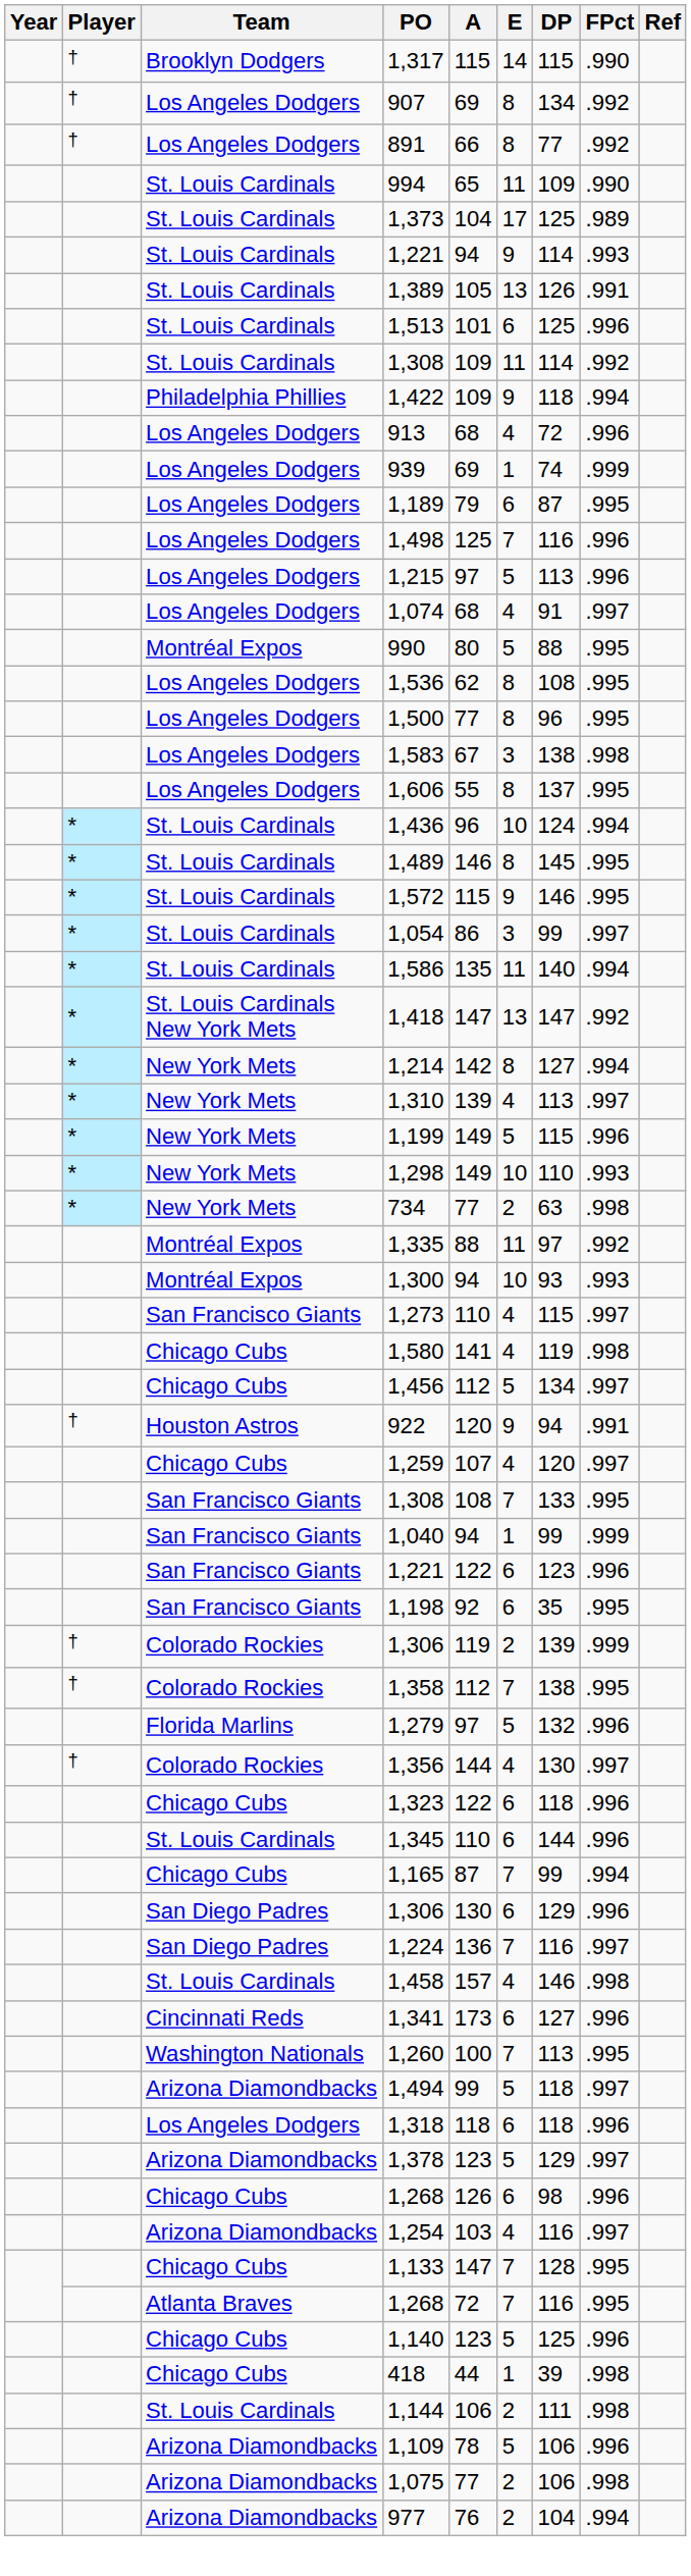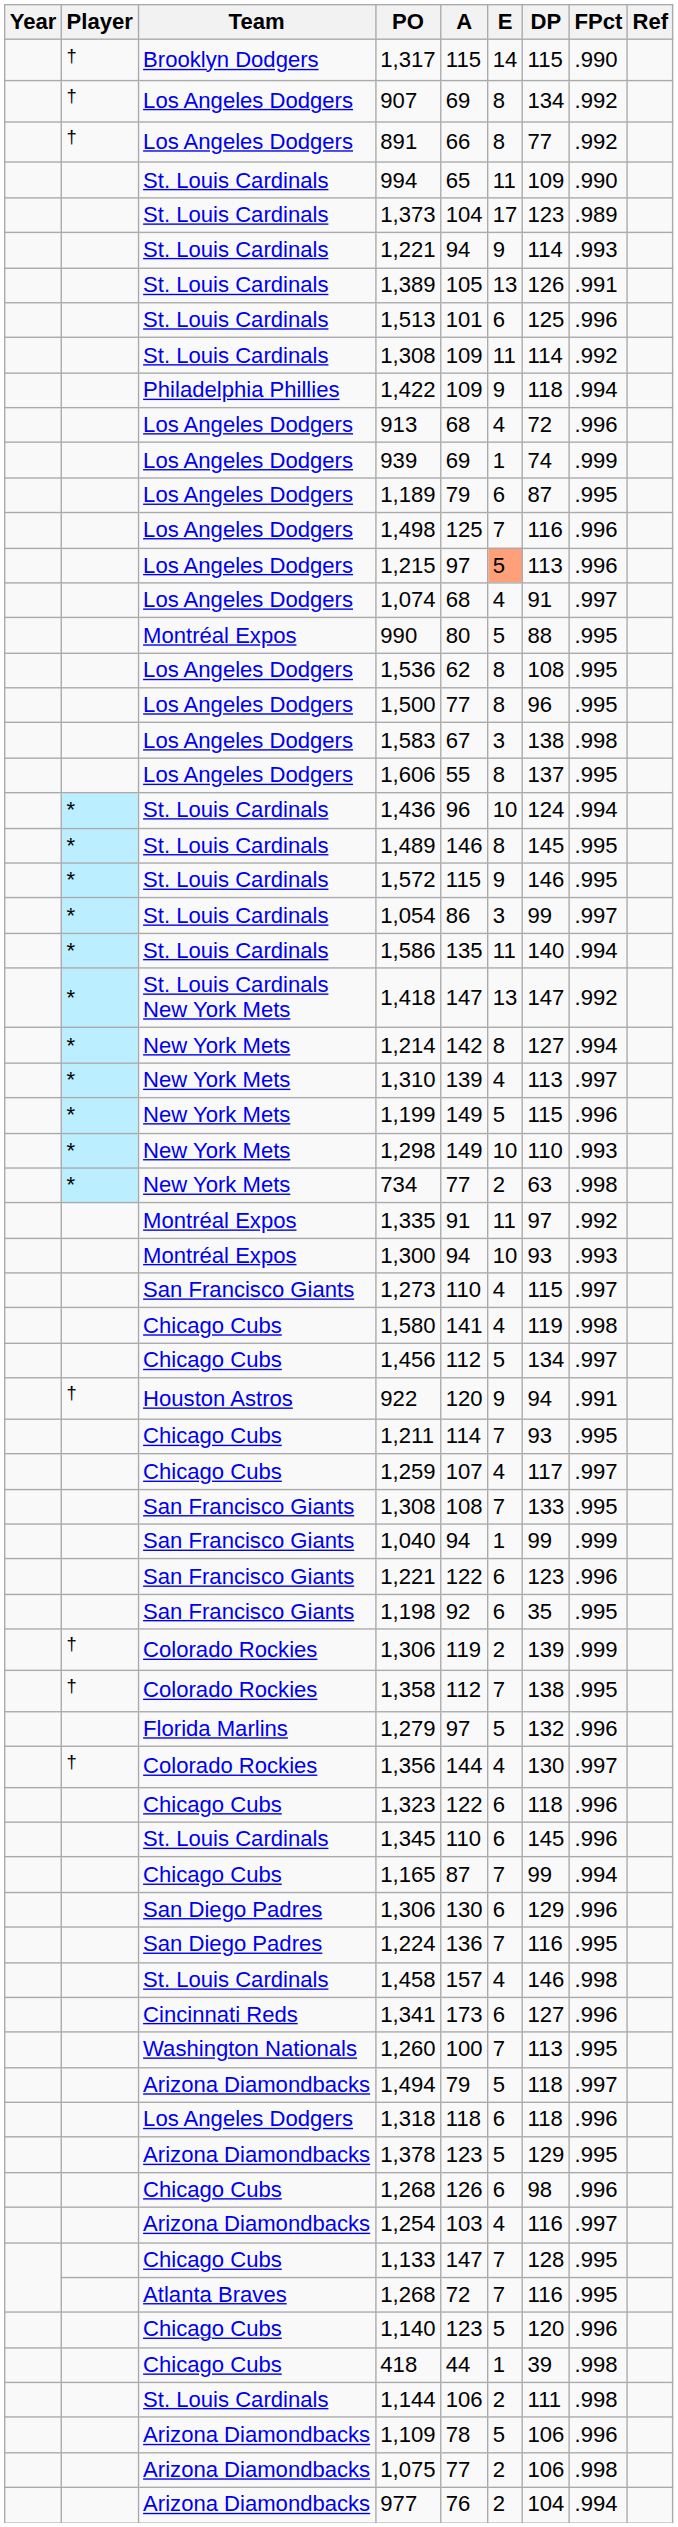 <table class="wikitable sortable" border="1">
 <tr>
 <th>Year</th>
 <th>Player</th>
 <th>Team</th>
 <th>PO</th>
 <th>A</th>
 <th>E</th>
 <th>DP</th>
 <th>FPct</th>
 <th class="unsortable">Ref</th>
 </tr>
 <tr>
 <td></td>
 <td><sup>†</sup></td>
 <td><a href='#'>Brooklyn Dodgers</a></td>
 <td>1,317</td>
 <td>115</td>
 <td>14</td>
 <td>115</td>
 <td>.990</td>
 <td></td>
 </tr>
 <tr>
 <td></td>
 <td><sup>†</sup></td>
 <td><a href='#'>Los Angeles Dodgers</a></td>
 <td>907</td>
 <td>69</td>
 <td>8</td>
 <td>134</td>
 <td>.992</td>
 <td></td>
 </tr>
 <tr>
 <td></td>
 <td><sup>†</sup></td>
 <td><a href='#'>Los Angeles Dodgers</a></td>
 <td>891</td>
 <td>66</td>
 <td>8</td>
 <td>77</td>
 <td>.992</td>
 <td></td>
 </tr>
 <tr>
 <td></td>
 <td></td>
 <td><a href='#'>St. Louis Cardinals</a></td>
 <td>994</td>
 <td>65</td>
 <td>11</td>
 <td>109</td>
 <td>.990</td>
 <td></td>
 </tr>
 <tr>
 <td></td>
 <td></td>
 <td><a href='#'>St. Louis Cardinals</a></td>
 <td>1,373</td>
 <td>104</td>
 <td>17</td>
-<td>125</td>
+<td>123</td>
 <td>.989</td>
 <td></td>
 </tr>
 <tr>
 <td></td>
 <td></td>
 <td><a href='#'>St. Louis Cardinals</a></td>
 <td>1,221</td>
 <td>94</td>
 <td>9</td>
 <td>114</td>
 <td>.993</td>
 <td></td>
 </tr>
 <tr>
 <td></td>
 <td></td>
 <td><a href='#'>St. Louis Cardinals</a></td>
 <td>1,389</td>
 <td>105</td>
 <td>13</td>
 <td>126</td>
 <td>.991</td>
 <td></td>
 </tr>
 <tr>
 <td></td>
 <td></td>
 <td><a href='#'>St. Louis Cardinals</a></td>
 <td>1,513</td>
 <td>101</td>
 <td>6</td>
 <td>125</td>
 <td>.996</td>
 <td></td>
 </tr>
 <tr>
 <td></td>
 <td></td>
 <td><a href='#'>St. Louis Cardinals</a></td>
 <td>1,308</td>
 <td>109</td>
 <td>11</td>
 <td>114</td>
 <td>.992</td>
 <td></td>
 </tr>
 <tr>
 <td></td>
 <td></td>
 <td><a href='#'>Philadelphia Phillies</a></td>
 <td>1,422</td>
 <td>109</td>
 <td>9</td>
 <td>118</td>
 <td>.994</td>
 <td></td>
 </tr>
 <tr>
 <td></td>
 <td></td>
 <td><a href='#'>Los Angeles Dodgers</a></td>
 <td>913</td>
 <td>68</td>
 <td>4</td>
 <td>72</td>
 <td>.996</td>
 <td></td>
 </tr>
 <tr>
 <td></td>
 <td></td>
 <td><a href='#'>Los Angeles Dodgers</a></td>
 <td>939</td>
 <td>69</td>
 <td>1</td>
 <td>74</td>
 <td>.999</td>
 <td></td>
 </tr>
 <tr>
 <td></td>
 <td></td>
 <td><a href='#'>Los Angeles Dodgers</a></td>
 <td>1,189</td>
 <td>79</td>
 <td>6</td>
 <td>87</td>
 <td>.995</td>
 <td></td>
 </tr>
 <tr>
 <td></td>
 <td></td>
 <td><a href='#'>Los Angeles Dodgers</a></td>
 <td>1,498</td>
 <td>125</td>
 <td>7</td>
 <td>116</td>
 <td>.996</td>
 <td></td>
 </tr>
 <tr>
 <td></td>
 <td></td>
 <td><a href='#'>Los Angeles Dodgers</a></td>
 <td>1,215</td>
 <td>97</td>
-<td>5</td>
+<td style="background: lightsalmon;">5</td>
 <td>113</td>
 <td>.996</td>
 <td></td>
 </tr>
 <tr>
 <td></td>
 <td></td>
 <td><a href='#'>Los Angeles Dodgers</a></td>
 <td>1,074</td>
 <td>68</td>
 <td>4</td>
 <td>91</td>
 <td>.997</td>
 <td></td>
 </tr>
 <tr>
 <td></td>
 <td></td>
 <td><a href='#'>Montréal Expos</a></td>
 <td>990</td>
 <td>80</td>
 <td>5</td>
 <td>88</td>
 <td>.995</td>
 <td></td>
 </tr>
 <tr>
 <td></td>
 <td></td>
 <td><a href='#'>Los Angeles Dodgers</a></td>
 <td>1,536</td>
 <td>62</td>
 <td>8</td>
 <td>108</td>
 <td>.995</td>
 <td></td>
 </tr>
 <tr>
 <td></td>
 <td></td>
 <td><a href='#'>Los Angeles Dodgers</a></td>
 <td>1,500</td>
 <td>77</td>
 <td>8</td>
 <td>96</td>
 <td>.995</td>
 <td></td>
 </tr>
 <tr>
 <td></td>
 <td></td>
 <td><a href='#'>Los Angeles Dodgers</a></td>
 <td>1,583</td>
 <td>67</td>
 <td>3</td>
 <td>138</td>
 <td>.998</td>
 <td></td>
 </tr>
 <tr>
 <td></td>
 <td></td>
 <td><a href='#'>Los Angeles Dodgers</a></td>
 <td>1,606</td>
 <td>55</td>
 <td>8</td>
 <td>137</td>
 <td>.995</td>
 <td></td>
 </tr>
 <tr>
 <td></td>
 <td bgcolor=#bbeeff>*</td>
 <td><a href='#'>St. Louis Cardinals</a></td>
 <td>1,436</td>
 <td>96</td>
 <td>10</td>
 <td>124</td>
 <td>.994</td>
 <td></td>
 </tr>
 <tr>
 <td></td>
 <td bgcolor=#bbeeff>*</td>
 <td><a href='#'>St. Louis Cardinals</a></td>
 <td>1,489</td>
 <td>146</td>
 <td>8</td>
 <td>145</td>
 <td>.995</td>
 <td></td>
 </tr>
 <tr>
 <td></td>
 <td bgcolor=#bbeeff>*</td>
 <td><a href='#'>St. Louis Cardinals</a></td>
 <td>1,572</td>
 <td>115</td>
 <td>9</td>
 <td>146</td>
 <td>.995</td>
 <td></td>
 </tr>
 <tr>
 <td></td>
 <td bgcolor=#bbeeff>*</td>
 <td><a href='#'>St. Louis Cardinals</a></td>
 <td>1,054</td>
 <td>86</td>
 <td>3</td>
 <td>99</td>
 <td>.997</td>
 <td></td>
 </tr>
 <tr>
 <td></td>
 <td bgcolor=#bbeeff>*</td>
 <td><a href='#'>St. Louis Cardinals</a></td>
 <td>1,586</td>
 <td>135</td>
 <td>11</td>
 <td>140</td>
 <td>.994</td>
 <td></td>
 </tr>
 <tr>
 <td></td>
 <td bgcolor=#bbeeff>*</td>
 <td><a href='#'>St. Louis Cardinals</a><br><a href='#'>New York Mets</a></td>
 <td>1,418</td>
 <td>147</td>
 <td>13</td>
 <td>147</td>
 <td>.992</td>
 <td><br></td>
 </tr>
 <tr>
 <td></td>
 <td bgcolor=#bbeeff>*</td>
 <td><a href='#'>New York Mets</a></td>
 <td>1,214</td>
 <td>142</td>
 <td>8</td>
 <td>127</td>
 <td>.994</td>
 <td></td>
 </tr>
 <tr>
 <td></td>
 <td bgcolor=#bbeeff>*</td>
 <td><a href='#'>New York Mets</a></td>
 <td>1,310</td>
 <td>139</td>
 <td>4</td>
 <td>113</td>
 <td>.997</td>
 <td></td>
 </tr>
 <tr>
 <td></td>
 <td bgcolor=#bbeeff>*</td>
 <td><a href='#'>New York Mets</a></td>
 <td>1,199</td>
 <td>149</td>
 <td>5</td>
 <td>115</td>
 <td>.996</td>
 <td></td>
 </tr>
 <tr>
 <td></td>
 <td bgcolor=#bbeeff>*</td>
 <td><a href='#'>New York Mets</a></td>
 <td>1,298</td>
 <td>149</td>
 <td>10</td>
 <td>110</td>
 <td>.993</td>
 <td></td>
 </tr>
 <tr>
 <td></td>
 <td bgcolor=#bbeeff>*</td>
 <td><a href='#'>New York Mets</a></td>
 <td>734</td>
 <td>77</td>
 <td>2</td>
 <td>63</td>
 <td>.998</td>
 <td></td>
 </tr>
 <tr>
 <td></td>
 <td></td>
 <td><a href='#'>Montréal Expos</a></td>
 <td>1,335</td>
-<td>88</td>
+<td>91</td>
 <td>11</td>
 <td>97</td>
 <td>.992</td>
 <td></td>
 </tr>
 <tr>
 <td></td>
 <td></td>
 <td><a href='#'>Montréal Expos</a></td>
 <td>1,300</td>
 <td>94</td>
 <td>10</td>
 <td>93</td>
 <td>.993</td>
 <td></td>
 </tr>
 <tr>
 <td></td>
 <td></td>
 <td><a href='#'>San Francisco Giants</a></td>
 <td>1,273</td>
 <td>110</td>
 <td>4</td>
 <td>115</td>
 <td>.997</td>
 <td></td>
 </tr>
 <tr>
 <td></td>
 <td></td>
 <td><a href='#'>Chicago Cubs</a></td>
 <td>1,580</td>
 <td>141</td>
 <td>4</td>
 <td>119</td>
 <td>.998</td>
 <td></td>
 </tr>
 <tr>
 <td></td>
 <td></td>
 <td><a href='#'>Chicago Cubs</a></td>
 <td>1,456</td>
 <td>112</td>
 <td>5</td>
 <td>134</td>
 <td>.997</td>
 <td></td>
 </tr>
 <tr>
 <td></td>
 <td><sup>†</sup></td>
 <td><a href='#'>Houston Astros</a></td>
 <td>922</td>
 <td>120</td>
 <td>9</td>
 <td>94</td>
 <td>.991</td>
 <td></td>
 </tr>
 <tr>
 <td></td>
 <td></td>
 <td><a href='#'>Chicago Cubs</a></td>
+<td>1,211</td>
+<td>114</td>
+<td>7</td>
+<td>93</td>
+<td>.995</td>
+<td></td>
+</tr>
+<tr>
+<td></td>
+<td></td>
+<td><a href='#'>Chicago Cubs</a></td>
 <td>1,259</td>
 <td>107</td>
 <td>4</td>
-<td>120</td>
+<td>117</td>
 <td>.997</td>
 <td></td>
 </tr>
 <tr>
 <td></td>
 <td></td>
 <td><a href='#'>San Francisco Giants</a></td>
 <td>1,308</td>
 <td>108</td>
 <td>7</td>
 <td>133</td>
 <td>.995</td>
 <td></td>
 </tr>
 <tr>
 <td></td>
 <td></td>
 <td><a href='#'>San Francisco Giants</a></td>
 <td>1,040</td>
 <td>94</td>
 <td>1</td>
 <td>99</td>
 <td>.999</td>
 <td></td>
 </tr>
 <tr>
 <td></td>
 <td></td>
 <td><a href='#'>San Francisco Giants</a></td>
 <td>1,221</td>
 <td>122</td>
 <td>6</td>
 <td>123</td>
 <td>.996</td>
 <td></td>
 </tr>
 <tr>
 <td></td>
 <td></td>
 <td><a href='#'>San Francisco Giants</a></td>
 <td>1,198</td>
 <td>92</td>
 <td>6</td>
 <td>35</td>
 <td>.995</td>
 <td></td>
 </tr>
 <tr>
 <td></td>
 <td><sup>†</sup></td>
 <td><a href='#'>Colorado Rockies</a></td>
 <td>1,306</td>
 <td>119</td>
 <td>2</td>
 <td>139</td>
 <td>.999</td>
 <td></td>
 </tr>
 <tr>
 <td></td>
 <td><sup>†</sup></td>
 <td><a href='#'>Colorado Rockies</a></td>
 <td>1,358</td>
 <td>112</td>
 <td>7</td>
 <td>138</td>
 <td>.995</td>
 <td></td>
 </tr>
 <tr>
 <td></td>
 <td></td>
 <td><a href='#'>Florida Marlins</a></td>
 <td>1,279</td>
 <td>97</td>
 <td>5</td>
 <td>132</td>
 <td>.996</td>
 <td></td>
 </tr>
 <tr>
 <td></td>
 <td><sup>†</sup></td>
 <td><a href='#'>Colorado Rockies</a></td>
 <td>1,356</td>
 <td>144</td>
 <td>4</td>
 <td>130</td>
 <td>.997</td>
 <td></td>
 </tr>
 <tr>
 <td></td>
 <td></td>
 <td><a href='#'>Chicago Cubs</a></td>
 <td>1,323</td>
 <td>122</td>
 <td>6</td>
 <td>118</td>
 <td>.996</td>
 <td></td>
 </tr>
 <tr>
 <td></td>
 <td></td>
 <td><a href='#'>St. Louis Cardinals</a></td>
 <td>1,345</td>
 <td>110</td>
 <td>6</td>
-<td>144</td>
+<td>145</td>
 <td>.996</td>
 <td></td>
 </tr>
 <tr>
 <td></td>
 <td></td>
 <td><a href='#'>Chicago Cubs</a></td>
 <td>1,165</td>
 <td>87</td>
 <td>7</td>
 <td>99</td>
 <td>.994</td>
 <td></td>
 </tr>
 <tr>
 <td></td>
 <td></td>
 <td><a href='#'>San Diego Padres</a></td>
 <td>1,306</td>
 <td>130</td>
 <td>6</td>
 <td>129</td>
 <td>.996</td>
 <td></td>
 </tr>
 <tr>
 <td></td>
 <td></td>
 <td><a href='#'>San Diego Padres</a></td>
 <td>1,224</td>
 <td>136</td>
 <td>7</td>
 <td>116</td>
-<td>.997</td>
+<td>.995</td>
 <td></td>
 </tr>
 <tr>
 <td></td>
 <td></td>
 <td><a href='#'>St. Louis Cardinals</a></td>
 <td>1,458</td>
 <td>157</td>
 <td>4</td>
 <td>146</td>
 <td>.998</td>
 <td></td>
 </tr>
 <tr>
 <td></td>
 <td></td>
 <td><a href='#'>Cincinnati Reds</a></td>
 <td>1,341</td>
 <td>173</td>
 <td>6</td>
 <td>127</td>
 <td>.996</td>
 <td></td>
 </tr>
 <tr>
 <td></td>
 <td></td>
 <td><a href='#'>Washington Nationals</a></td>
 <td>1,260</td>
 <td>100</td>
 <td>7</td>
 <td>113</td>
 <td>.995</td>
 <td></td>
 </tr>
 <tr>
 <td></td>
 <td></td>
 <td><a href='#'>Arizona Diamondbacks</a></td>
 <td>1,494</td>
-<td>99</td>
+<td>79</td>
 <td>5</td>
 <td>118</td>
 <td>.997</td>
 <td></td>
 </tr>
 <tr>
 <td></td>
 <td></td>
 <td><a href='#'>Los Angeles Dodgers</a></td>
 <td>1,318</td>
 <td>118</td>
 <td>6</td>
 <td>118</td>
 <td>.996</td>
 <td></td>
 </tr>
 <tr>
 <td></td>
 <td></td>
 <td><a href='#'>Arizona Diamondbacks</a></td>
 <td>1,378</td>
 <td>123</td>
 <td>5</td>
 <td>129</td>
-<td>.997</td>
+<td>.995</td>
 <td></td>
 </tr>
 <tr>
 <td></td>
 <td></td>
 <td><a href='#'>Chicago Cubs</a></td>
 <td>1,268</td>
 <td>126</td>
 <td>6</td>
 <td>98</td>
 <td>.996</td>
 <td></td>
 </tr>
 <tr>
 <td></td>
 <td></td>
 <td><a href='#'>Arizona Diamondbacks</a></td>
 <td>1,254</td>
 <td>103</td>
 <td>4</td>
 <td>116</td>
 <td>.997</td>
 <td></td>
 </tr>
 <tr>
 <td rowspan=2></td>
 <td></td>
 <td><a href='#'>Chicago Cubs</a></td>
 <td>1,133</td>
 <td>147</td>
 <td>7</td>
 <td>128</td>
 <td>.995</td>
 <td></td>
 </tr>
 <tr>
 <td></td>
 <td><a href='#'>Atlanta Braves</a></td>
 <td>1,268</td>
 <td>72</td>
 <td>7</td>
 <td>116</td>
 <td>.995</td>
 <td></td>
 </tr>
 <tr>
 <td></td>
 <td></td>
 <td><a href='#'>Chicago Cubs</a></td>
 <td>1,140</td>
 <td>123</td>
 <td>5</td>
-<td>125</td>
+<td>120</td>
 <td>.996</td>
 <td></td>
 </tr>
 <tr>
 <td></td>
 <td></td>
 <td><a href='#'>Chicago Cubs</a></td>
 <td>418</td>
 <td>44</td>
 <td>1</td>
 <td>39</td>
 <td>.998</td>
 <td></td>
 </tr>
 <tr>
 <td></td>
 <td></td>
 <td><a href='#'>St. Louis Cardinals</a></td>
 <td>1,144</td>
 <td>106</td>
 <td>2</td>
 <td>111</td>
 <td>.998</td>
 <td></td>
 </tr>
 <tr>
 <td></td>
 <td></td>
 <td><a href='#'>Arizona Diamondbacks</a></td>
 <td>1,109</td>
 <td>78</td>
 <td>5</td>
 <td>106</td>
 <td>.996</td>
 <td></td>
 </tr>
 <tr>
 <td></td>
 <td></td>
 <td><a href='#'>Arizona Diamondbacks</a></td>
 <td>1,075</td>
 <td>77</td>
 <td>2</td>
 <td>106</td>
 <td>.998</td>
 <td></td>
 </tr>
 <tr>
 <td></td>
 <td></td>
 <td><a href='#'>Arizona Diamondbacks</a></td>
 <td>977</td>
 <td>76</td>
 <td>2</td>
 <td>104</td>
 <td>.994</td>
 <td></td>
 </tr>
 </table>
